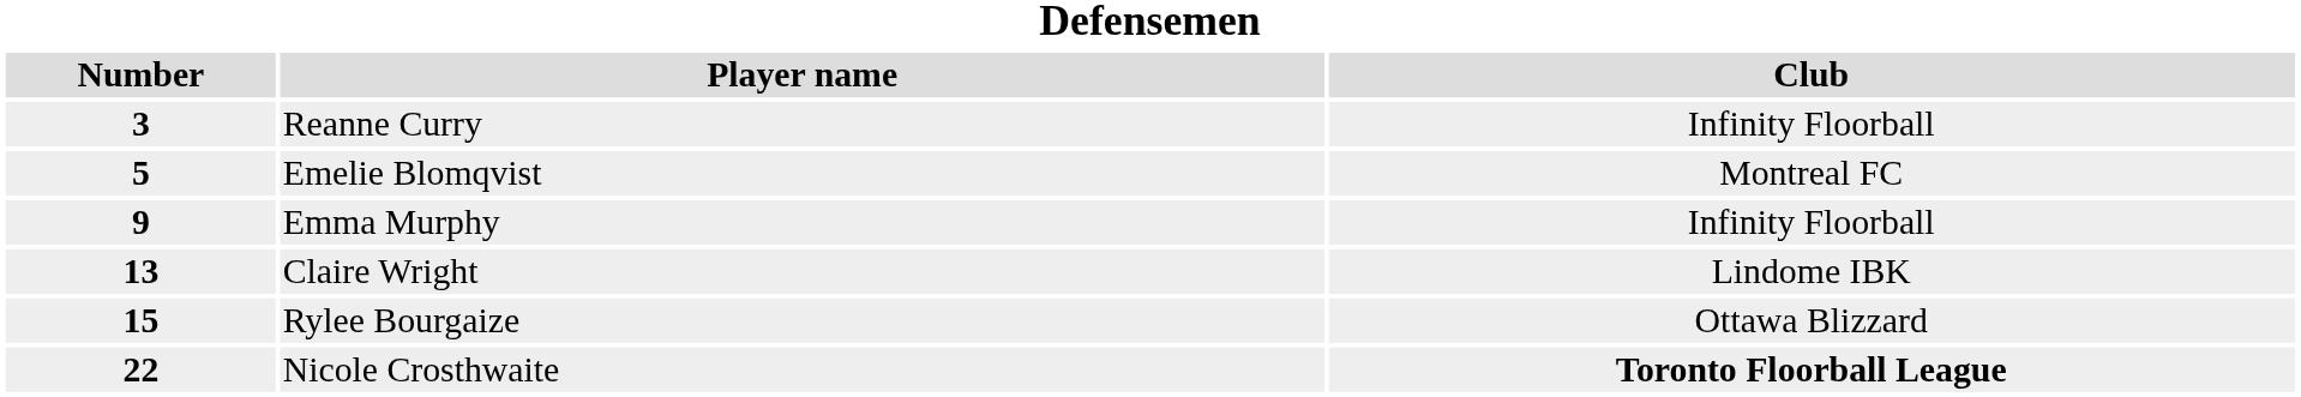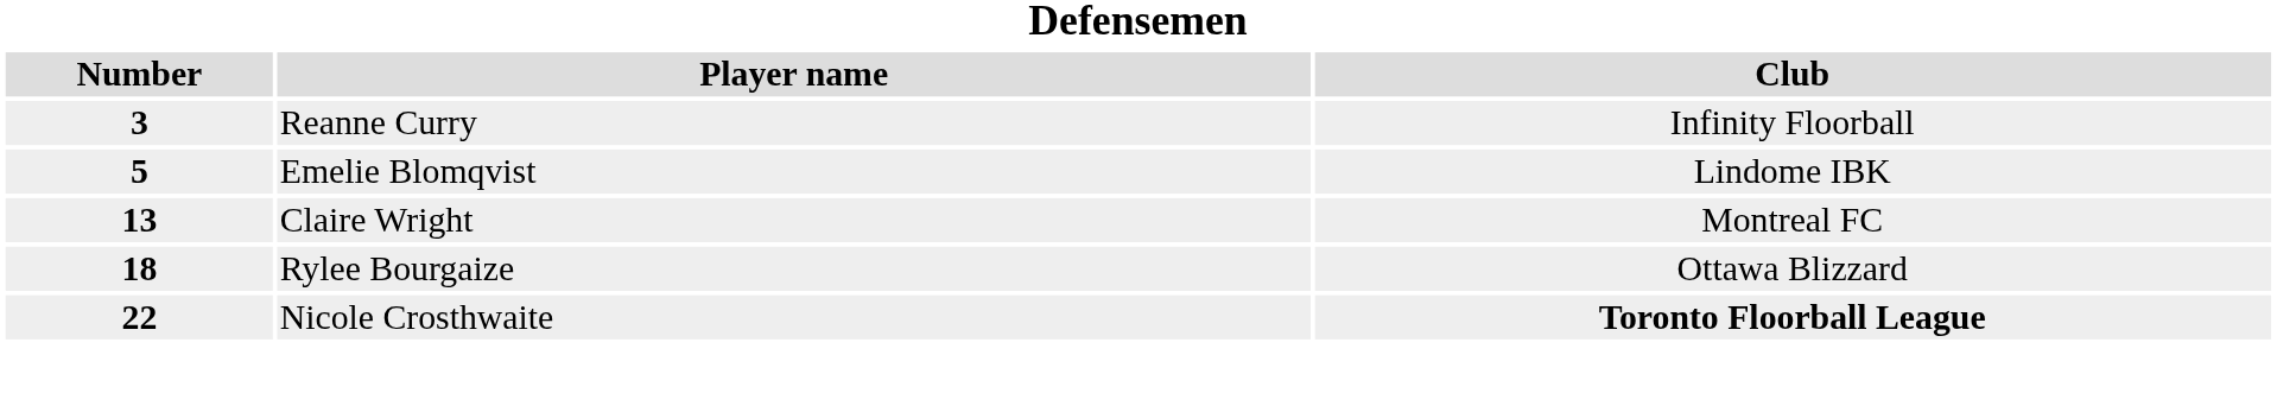 <table width=65%>
 <tr>
 <th colspan="3"><big>Defensemen</big></th>
 </tr>
 <tr bgcolor="#dddddd">
 <th width=7%>Number</th>
 <th width=27%>Player name</th>
 <th width=25%>Club</th>
 </tr>
 <tr bgcolor="#eeeeee">
 <td align=center><strong>3</strong></td>
 <td>Reanne Curry</td>
 <td align=center> Infinity Floorball</td>
 </tr>
 <tr bgcolor="#eeeeee">
 <td align=center><strong>5</strong></td>
 <td>Emelie Blomqvist</td>
-<td align=center> Montreal FC</td>
-</tr>
-<tr bgcolor="#eeeeee">
-<td align=center><strong>9</strong></td>
-<td>Emma Murphy</td>
-<td align=center> Infinity Floorball</td>
+<td align=center> Lindome IBK</td>
 </tr>
 <tr bgcolor="#eeeeee">
 <td align=center><strong>13</strong></td>
 <td>Claire Wright</td>
-<td align=center> Lindome IBK</td>
+<td align=center> Montreal FC</td>
 </tr>
 <tr bgcolor="#eeeeee">
-<td align=center><strong>15</strong></td>
+<td align=center><strong>18</strong></td>
 <td>Rylee Bourgaize</td>
 <td align=center> Ottawa Blizzard</td>
 </tr>
 <tr bgcolor="#eeeeee">
 <td align=center><strong>22</strong></td>
 <td>Nicole Crosthwaite</td>
 <td align=center><strong> Toronto Floorball League</strong></td>
 </tr>
 </table>
